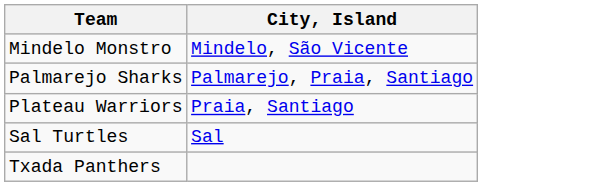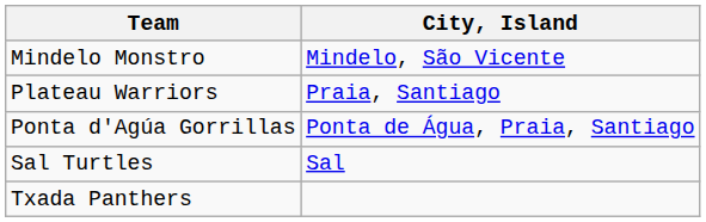 <table class="wikitable">
 <tr>
 <th>Team</th>
 <th>City, Island</th>
 </tr>
 <tr>
 <td>Mindelo Monstro</td>
 <td><a href='#'>Mindelo</a>, <a href='#'>São Vicente</a></td>
 </tr>
 <tr>
-<td>Palmarejo Sharks</td>
-<td><a href='#'>Palmarejo</a>, <a href='#'>Praia</a>, <a href='#'>Santiago</a></td>
+<td>Plateau Warriors</td>
+<td><a href='#'>Praia</a>, <a href='#'>Santiago</a></td>
 </tr>
 <tr>
-<td>Plateau Warriors</td>
-<td><a href='#'>Praia</a>, <a href='#'>Santiago</a></td>
+<td>Ponta d'Agúa Gorrillas</td>
+<td><a href='#'>Ponta de Água</a>, <a href='#'>Praia</a>, <a href='#'>Santiago</a></td>
 </tr>
 <tr>
 <td>Sal Turtles</td>
 <td><a href='#'>Sal</a></td>
 </tr>
 <tr>
 <td>Txada Panthers</td>
 <td></td>
 </tr>
 </table>
